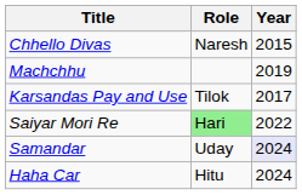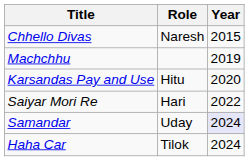 <table class="wikitable">
 <tr>
 <th>Title</th>
 <th>Role</th>
 <th>Year</th>
 </tr>
 <tr>
 <td><em><a href='#'>Chhello Divas</a></em></td>
 <td>Naresh</td>
 <td>2015</td>
 </tr>
 <tr>
 <td><em><a href='#'>Machchhu</a></em></td>
 <td></td>
 <td>2019</td>
 </tr>
 <tr>
 <td><em><a href='#'>Karsandas Pay and Use</a></em></td>
-<td>Tilok</td>
-<td>2017</td>
+<td>Hitu</td>
+<td>2020</td>
 </tr>
 <tr>
 <td><em>Saiyar Mori Re</em></td>
-<td style="background: lightgreen;">Hari</td>
+<td>Hari</td>
 <td>2022</td>
 </tr>
 <tr>
 <td><em><a href='#'>Samandar</a></em></td>
 <td>Uday</td>
 <td style="background: lavender;">2024</td>
 </tr>
 <tr>
 <td><em><a href='#'>Haha Car</a></em></td>
-<td>Hitu</td>
+<td>Tilok</td>
 <td>2024</td>
 </tr>
 </table>
